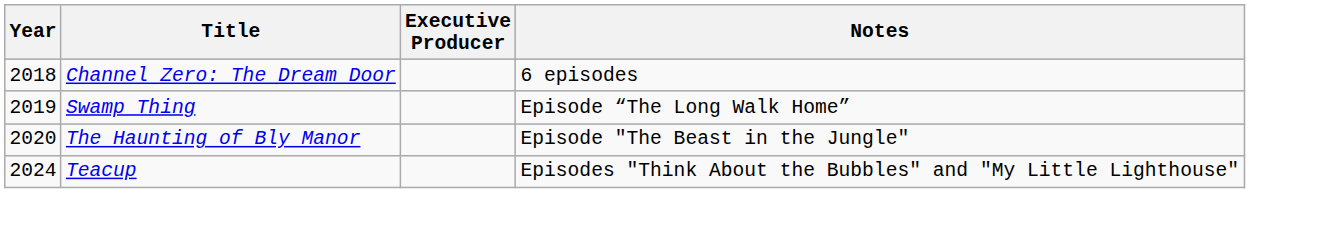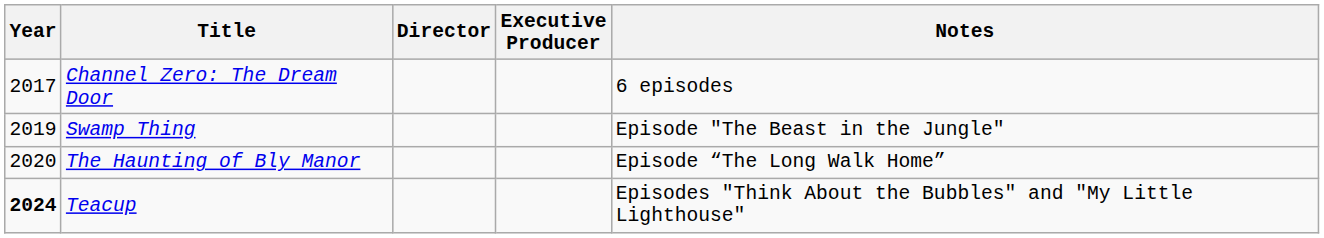 <table class="wikitable">
 <tr>
 <th>Year</th>
 <th>Title</th>
+<th>Director</th>
 <th>Executive<br>Producer</th>
 <th>Notes</th>
 </tr>
 <tr>
-<td>2018</td>
+<td>2017</td>
 <td><em><a href='#'>Channel Zero: The Dream Door</a></em></td>
+<td></td>
 <td></td>
 <td>6 episodes</td>
 </tr>
 <tr>
 <td>2019</td>
 <td><em><a href='#'>Swamp Thing</a></em></td>
 <td></td>
-<td>Episode “The Long Walk Home”</td>
+<td></td>
+<td>Episode "The Beast in the Jungle"</td>
 </tr>
 <tr>
 <td>2020</td>
 <td><em><a href='#'>The Haunting of Bly Manor</a></em></td>
 <td></td>
-<td>Episode "The Beast in the Jungle"</td>
+<td></td>
+<td>Episode “The Long Walk Home”</td>
 </tr>
 <tr>
-<td>2024</td>
+<td><strong>2024</strong></td>
 <td><em><a href='#'>Teacup</a></em></td>
+<td></td>
 <td></td>
 <td>Episodes "Think About the Bubbles" and "My Little Lighthouse"</td>
 </tr>
 </table>
